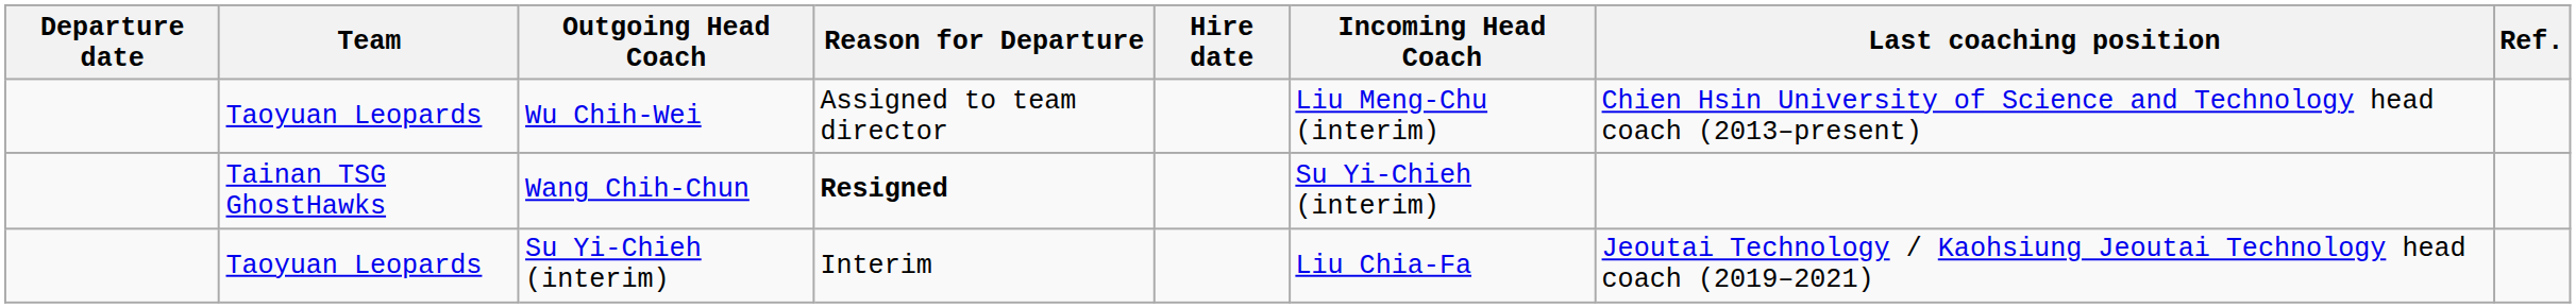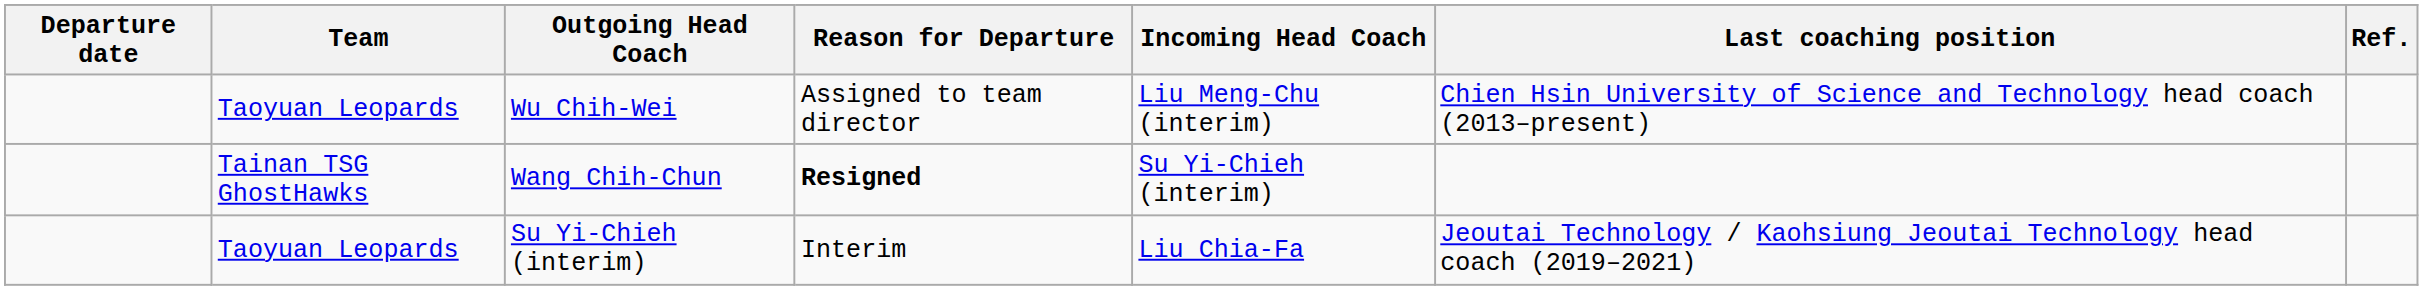 <table class="wikitable sortable">
 <tr>
 <th>Departure date</th>
 <th>Team</th>
 <th>Outgoing Head Coach</th>
 <th>Reason for Departure</th>
-<th>Hire date</th>
 <th>Incoming Head Coach</th>
 <th class="unsortable">Last coaching position</th>
 <th class="unsortable">Ref.</th>
 </tr>
 <tr>
 <td></td>
 <td><a href='#'>Taoyuan Leopards</a></td>
 <td><a href='#'>Wu Chih-Wei</a></td>
 <td>Assigned to team director</td>
-<td></td>
 <td><a href='#'>Liu Meng-Chu</a> (interim)</td>
 <td><a href='#'>Chien Hsin University of Science and Technology</a> head coach (2013–present)</td>
 <td></td>
 </tr>
 <tr>
 <td></td>
 <td><a href='#'>Tainan TSG GhostHawks</a></td>
 <td><a href='#'>Wang Chih-Chun</a></td>
 <td><strong>Resigned</strong></td>
-<td></td>
 <td><a href='#'>Su Yi-Chieh</a> (interim)</td>
 <td></td>
 <td></td>
 </tr>
 <tr>
 <td></td>
 <td><a href='#'>Taoyuan Leopards</a></td>
 <td><a href='#'>Su Yi-Chieh</a> (interim)</td>
 <td>Interim</td>
-<td></td>
 <td><a href='#'>Liu Chia-Fa</a></td>
 <td><a href='#'>Jeoutai Technology</a> / <a href='#'>Kaohsiung Jeoutai Technology</a> head coach (2019–2021)</td>
 <td></td>
 </tr>
 </table>
